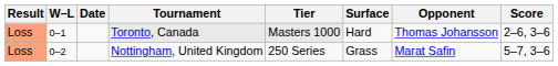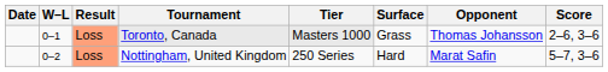 <table class="sortable wikitable">
 <tr>
+<th>Date</th>
+<th class=unsortable>W–L</th>
 <th>Result</th>
-<th class=unsortable>W–L</th>
-<th>Date</th>
 <th>Tournament</th>
 <th>Tier</th>
 <th>Surface</th>
 <th>Opponent</th>
 <th class=unsortable>Score</th>
 </tr>
 <tr>
+<td><a href='#'></a></td>
+<td><small>0–1</small></td>
 <td bgcolor=FFA07A>Loss</td>
-<td><small>0–1</small></td>
-<td><a href='#'></a></td>
 <td style=background:#e9e9e9><a href='#'>Toronto</a>, Canada</td>
 <td style=background:#e9e9e9>Masters 1000</td>
-<td>Hard</td>
+<td>Grass</td>
 <td> <a href='#'>Thomas Johansson</a></td>
 <td>2–6, 3–6</td>
 </tr>
 <tr>
+<td><a href='#'></a></td>
+<td><small>0–2</small></td>
 <td bgcolor=FFA07A>Loss</td>
-<td><small>0–2</small></td>
-<td><a href='#'></a></td>
 <td><a href='#'>Nottingham</a>, United Kingdom</td>
 <td>250 Series</td>
-<td>Grass</td>
+<td>Hard</td>
 <td> <a href='#'>Marat Safin</a></td>
 <td>5–7, 3–6</td>
 </tr>
 </table>
